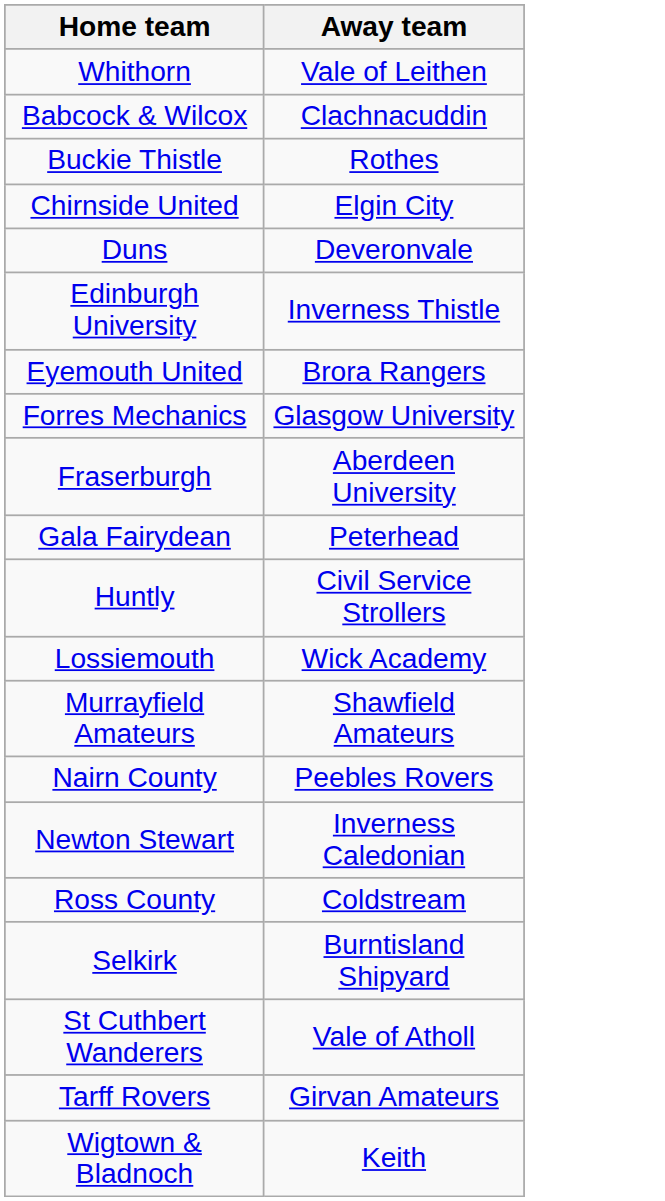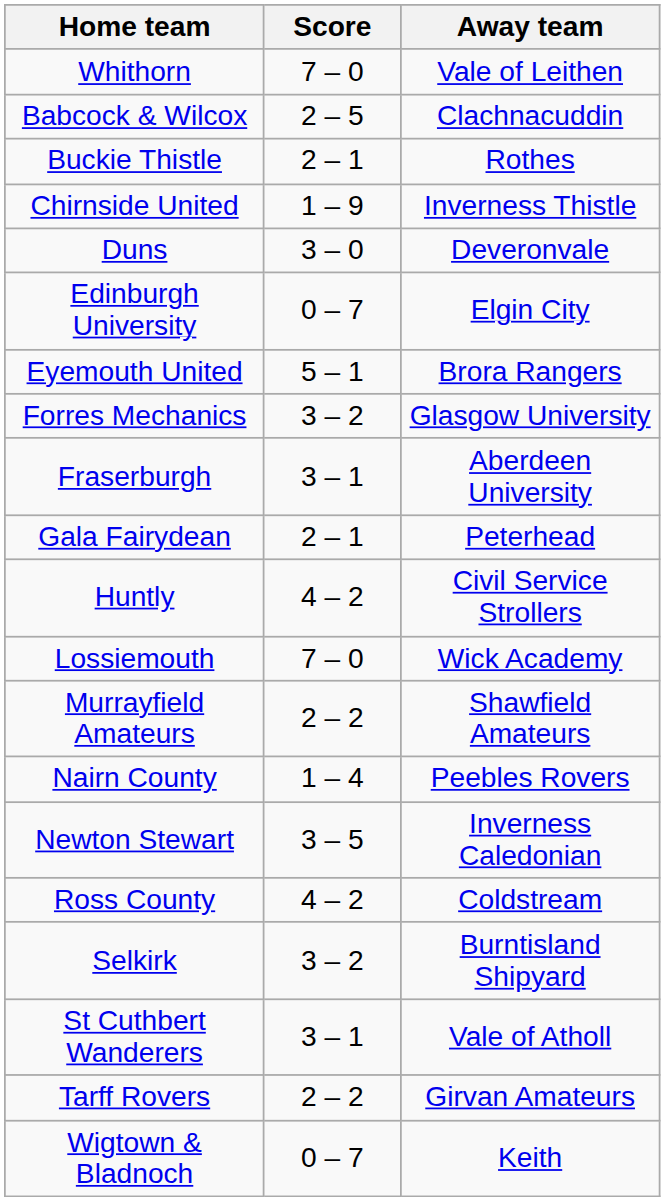 <table class="wikitable" style="text-align: center">
 <tr>
 <th width=140>Home team</th>
+<th width=70>Score</th>
 <th width=140>Away team</th>
 </tr>
 <tr>
 <td><a href='#'>Whithorn</a></td>
+<td>7 – 0</td>
 <td><a href='#'>Vale of Leithen</a></td>
 </tr>
 <tr>
 <td><a href='#'>Babcock & Wilcox</a></td>
+<td>2 – 5</td>
 <td><a href='#'>Clachnacuddin</a></td>
 </tr>
 <tr>
 <td><a href='#'>Buckie Thistle</a></td>
+<td>2 – 1</td>
 <td><a href='#'>Rothes</a></td>
 </tr>
 <tr>
 <td><a href='#'>Chirnside United</a></td>
-<td><a href='#'>Elgin City</a></td>
+<td>1 – 9</td>
+<td><a href='#'>Inverness Thistle</a></td>
 </tr>
 <tr>
 <td><a href='#'>Duns</a></td>
+<td>3 – 0</td>
 <td><a href='#'>Deveronvale</a></td>
 </tr>
 <tr>
 <td><a href='#'>Edinburgh University</a></td>
-<td><a href='#'>Inverness Thistle</a></td>
+<td>0 – 7</td>
+<td><a href='#'>Elgin City</a></td>
 </tr>
 <tr>
 <td><a href='#'>Eyemouth United</a></td>
+<td>5 – 1</td>
 <td><a href='#'>Brora Rangers</a></td>
 </tr>
 <tr>
 <td><a href='#'>Forres Mechanics</a></td>
+<td>3 – 2</td>
 <td><a href='#'>Glasgow University</a></td>
 </tr>
 <tr>
 <td><a href='#'>Fraserburgh</a></td>
+<td>3 – 1</td>
 <td><a href='#'>Aberdeen University</a></td>
 </tr>
 <tr>
 <td><a href='#'>Gala Fairydean</a></td>
+<td>2 – 1</td>
 <td><a href='#'>Peterhead</a></td>
 </tr>
 <tr>
 <td><a href='#'>Huntly</a></td>
+<td>4 – 2</td>
 <td><a href='#'>Civil Service Strollers</a></td>
 </tr>
 <tr>
 <td><a href='#'>Lossiemouth</a></td>
+<td>7 – 0</td>
 <td><a href='#'>Wick Academy</a></td>
 </tr>
 <tr>
 <td><a href='#'>Murrayfield Amateurs</a></td>
+<td>2 – 2</td>
 <td><a href='#'>Shawfield Amateurs</a></td>
 </tr>
 <tr>
 <td><a href='#'>Nairn County</a></td>
+<td>1 – 4</td>
 <td><a href='#'>Peebles Rovers</a></td>
 </tr>
 <tr>
 <td><a href='#'>Newton Stewart</a></td>
+<td>3 – 5</td>
 <td><a href='#'>Inverness Caledonian</a></td>
 </tr>
 <tr>
 <td><a href='#'>Ross County</a></td>
+<td>4 – 2</td>
 <td><a href='#'>Coldstream</a></td>
 </tr>
 <tr>
 <td><a href='#'>Selkirk</a></td>
+<td>3 – 2</td>
 <td><a href='#'>Burntisland Shipyard</a></td>
 </tr>
 <tr>
 <td><a href='#'>St Cuthbert Wanderers</a></td>
+<td>3 – 1</td>
 <td><a href='#'>Vale of Atholl</a></td>
 </tr>
 <tr>
 <td><a href='#'>Tarff Rovers</a></td>
+<td>2 – 2</td>
 <td><a href='#'>Girvan Amateurs</a></td>
 </tr>
 <tr>
 <td><a href='#'>Wigtown & Bladnoch</a></td>
+<td>0 – 7</td>
 <td><a href='#'>Keith</a></td>
 </tr>
 </table>
